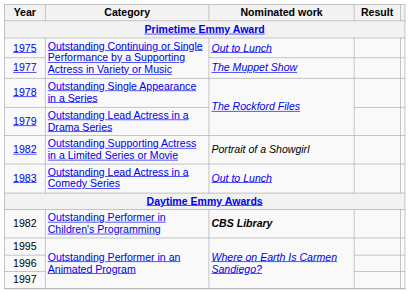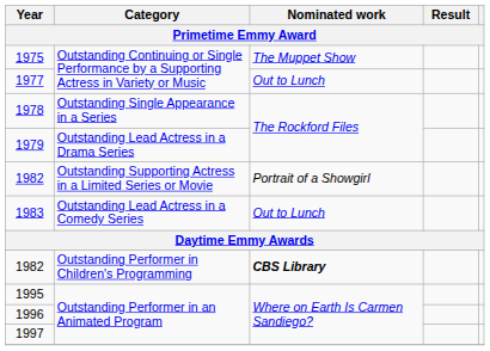 <table class=wikitable>
 <tr>
 <th scope="col" style="width:5em;">Year</th>
 <th scope="col" style="width:27em;">Category</th>
 <th scope="col" style="width:24em;">Nominated work</th>
 <th scope="col" style="width:5em;">Result</th>
 <th></th>
 </tr>
 <tr>
 <th colspan=5><a href='#'>Primetime Emmy Award</a></th>
 </tr>
 <tr>
 <td style="text-align:center;"><a href='#'>1975</a></td>
 <td rowspan="2"><a href='#'>Outstanding Continuing or Single Performance by a Supporting Actress in Variety or Music</a></td>
-<td><em><a href='#'>Out to Lunch</a></em></td>
+<td><em><a href='#'>The Muppet Show</a></em></td>
 <td></td>
 <td style="text-align:center;"></td>
 </tr>
 <tr>
 <td style="text-align:center;"><a href='#'>1977</a></td>
-<td><em><a href='#'>The Muppet Show</a></em></td>
+<td><em><a href='#'>Out to Lunch</a></em></td>
 <td></td>
 <td style="text-align:center;"></td>
 </tr>
 <tr>
 <td style="text-align:center;"><a href='#'>1978</a></td>
 <td><a href='#'>Outstanding Single Appearance in a Series</a></td>
 <td rowspan="2"><em><a href='#'>The Rockford Files</a></em></td>
 <td></td>
 <td style="text-align:center;"></td>
 </tr>
 <tr>
 <td style="text-align:center;"><a href='#'>1979</a></td>
 <td><a href='#'>Outstanding Lead Actress in a Drama Series</a></td>
 <td></td>
 <td style="text-align:center;"></td>
 </tr>
 <tr>
 <td style="text-align:center;"><a href='#'>1982</a></td>
 <td><a href='#'>Outstanding Supporting Actress in a Limited Series or Movie</a></td>
 <td><em>Portrait of a Showgirl</em></td>
 <td></td>
 <td style="text-align:center;"></td>
 </tr>
 <tr>
 <td style="text-align:center;"><a href='#'>1983</a></td>
 <td><a href='#'>Outstanding Lead Actress in a Comedy Series</a></td>
 <td><em><a href='#'>Out to Lunch</a></em></td>
 <td></td>
 <td style="text-align:center;"></td>
 </tr>
 <tr>
 <th colspan=5><a href='#'>Daytime Emmy Awards</a></th>
 </tr>
 <tr>
 <td style="text-align:center;">1982</td>
 <td><a href='#'>Outstanding Performer in Children's Programming</a></td>
 <td><strong><em>CBS Library</em></strong></td>
 <td></td>
 <td style="text-align:center;"></td>
 </tr>
 <tr>
 <td style="text-align:center;">1995</td>
 <td rowspan="3"><a href='#'>Outstanding Performer in an Animated Program</a></td>
 <td rowspan="3"><em><a href='#'>Where on Earth Is Carmen Sandiego?</a></em></td>
 <td></td>
 <td style="text-align:center;"></td>
 </tr>
 <tr>
 <td style="text-align:center;">1996</td>
 <td></td>
 <td style="text-align:center;"></td>
 </tr>
 <tr>
 <td style="text-align:center;">1997</td>
 <td></td>
 <td style="text-align:center;"></td>
 </tr>
 <tr>
 </tr>
 </table>
